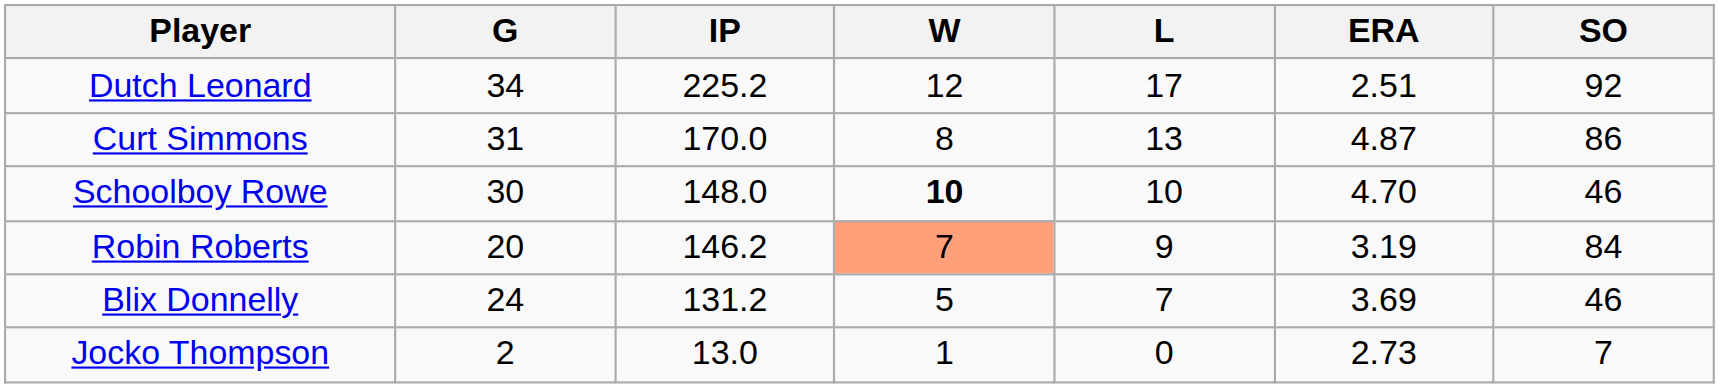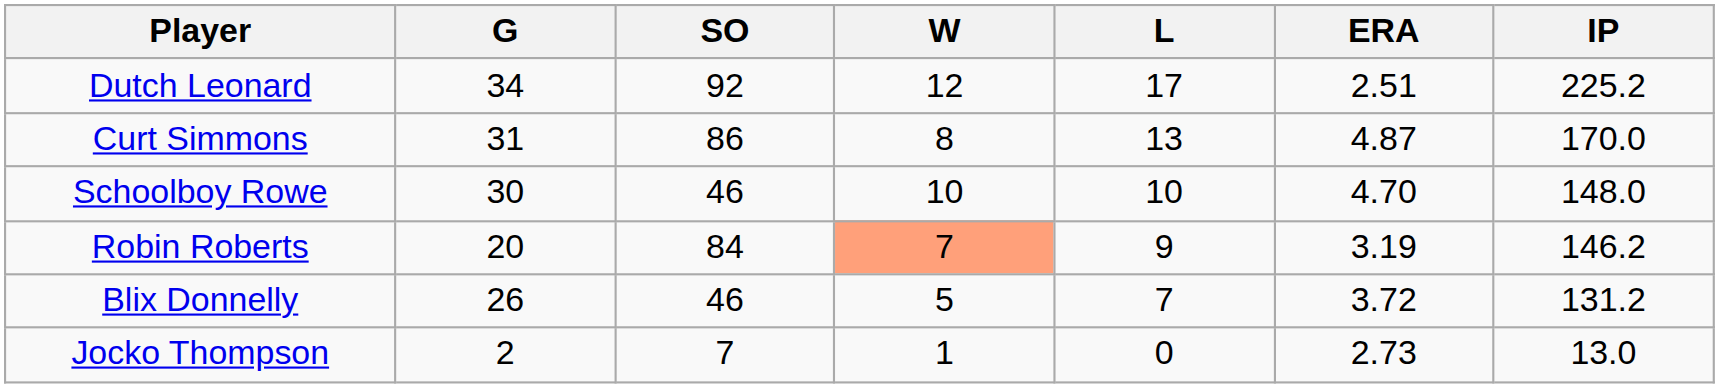 <table class="wikitable sortable">
 <tr>
 <th bgcolor="#DDDDFF" width="16%">Player</th>
 <th bgcolor="#DDDDFF" width="9%">G</th>
-<th bgcolor="#DDDDFF" width="9%">IP</th>
+<th bgcolor="#DDDDFF" width="9%">SO</th>
 <th bgcolor="#DDDDFF" width="9%">W</th>
 <th bgcolor="#DDDDFF" width="9%">L</th>
 <th bgcolor="#DDDDFF" width="9%">ERA</th>
-<th bgcolor="#DDDDFF" width="9%">SO</th>
+<th bgcolor="#DDDDFF" width="9%">IP</th>
 </tr>
 <tr align="center">
 <td><a href='#'>Dutch Leonard</a></td>
 <td>34</td>
-<td>225.2</td>
+<td>92</td>
 <td>12</td>
 <td>17</td>
 <td>2.51</td>
-<td>92</td>
+<td>225.2</td>
 </tr>
 <tr align=center>
 <td><a href='#'>Curt Simmons</a></td>
 <td>31</td>
-<td>170.0</td>
+<td>86</td>
 <td>8</td>
 <td>13</td>
 <td>4.87</td>
-<td>86</td>
+<td>170.0</td>
 </tr>
 <tr align=center>
 <td><a href='#'>Schoolboy Rowe</a></td>
 <td>30</td>
-<td>148.0</td>
-<td><strong>10</strong></td>
+<td>46</td>
+<td>10</td>
 <td>10</td>
 <td>4.70</td>
-<td>46</td>
+<td>148.0</td>
 </tr>
 <tr align=center>
 <td><a href='#'>Robin Roberts</a></td>
 <td>20</td>
-<td>146.2</td>
+<td>84</td>
 <td style="background: lightsalmon;">7</td>
 <td>9</td>
 <td>3.19</td>
-<td>84</td>
+<td>146.2</td>
 </tr>
 <tr align=center>
 <td><a href='#'>Blix Donnelly</a></td>
-<td>24</td>
-<td>131.2</td>
+<td>26</td>
+<td>46</td>
 <td>5</td>
 <td>7</td>
-<td>3.69</td>
-<td>46</td>
+<td>3.72</td>
+<td>131.2</td>
 </tr>
 <tr align=center>
 <td><a href='#'>Jocko Thompson</a></td>
 <td>2</td>
-<td>13.0</td>
+<td>7</td>
 <td>1</td>
 <td>0</td>
 <td>2.73</td>
-<td>7</td>
+<td>13.0</td>
 </tr>
 </table>
